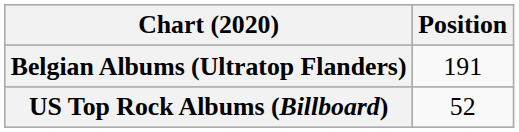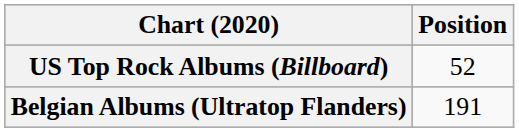 <table class="wikitable sortable plainrowheaders" style="text-align:center">
 <tr>
 <th scope="col">Chart (2020)</th>
 <th scope="col">Position</th>
 </tr>
 <tr>
+<th scope="row">US Top Rock Albums (<em>Billboard</em>)</th>
+<td>52</td>
+</tr>
+<tr>
 <th scope="row">Belgian Albums (Ultratop Flanders)</th>
 <td>191</td>
 </tr>
-<tr>
-<th scope="row">US Top Rock Albums (<em>Billboard</em>)</th>
-<td>52</td>
-</tr>
 </table>
